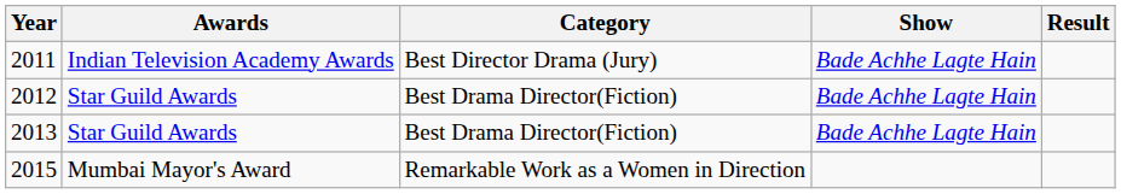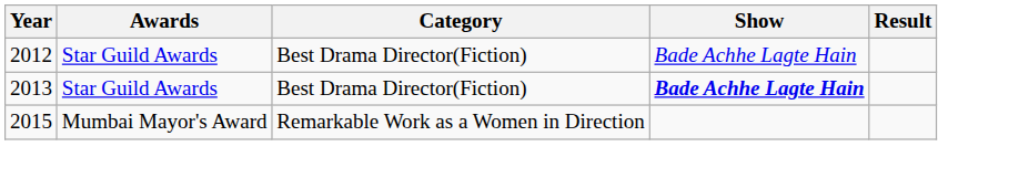 <table class="wikitable">
 <tr>
 <th>Year</th>
 <th>Awards</th>
 <th>Category</th>
 <th>Show</th>
 <th>Result</th>
-</tr>
-<tr>
-<td>2011</td>
-<td><a href='#'>Indian Television Academy Awards</a></td>
-<td>Best Director Drama (Jury)</td>
-<td><em><a href='#'>Bade Achhe Lagte Hain</a></em></td>
-<td></td>
 </tr>
 <tr>
 <td>2012</td>
 <td><a href='#'>Star Guild Awards</a></td>
 <td>Best Drama Director(Fiction)</td>
 <td><em><a href='#'>Bade Achhe Lagte Hain</a></em></td>
 <td></td>
 </tr>
 <tr>
 <td>2013</td>
 <td><a href='#'>Star Guild Awards</a></td>
 <td>Best Drama Director(Fiction)</td>
-<td><em><a href='#'>Bade Achhe Lagte Hain</a></em></td>
+<td><strong><em><a href='#'>Bade Achhe Lagte Hain</a></em></strong></td>
 <td></td>
 </tr>
 <tr>
 <td>2015</td>
 <td>Mumbai Mayor's Award</td>
 <td>Remarkable Work as a Women in Direction</td>
 <td></td>
 <td></td>
 </tr>
 </table>
